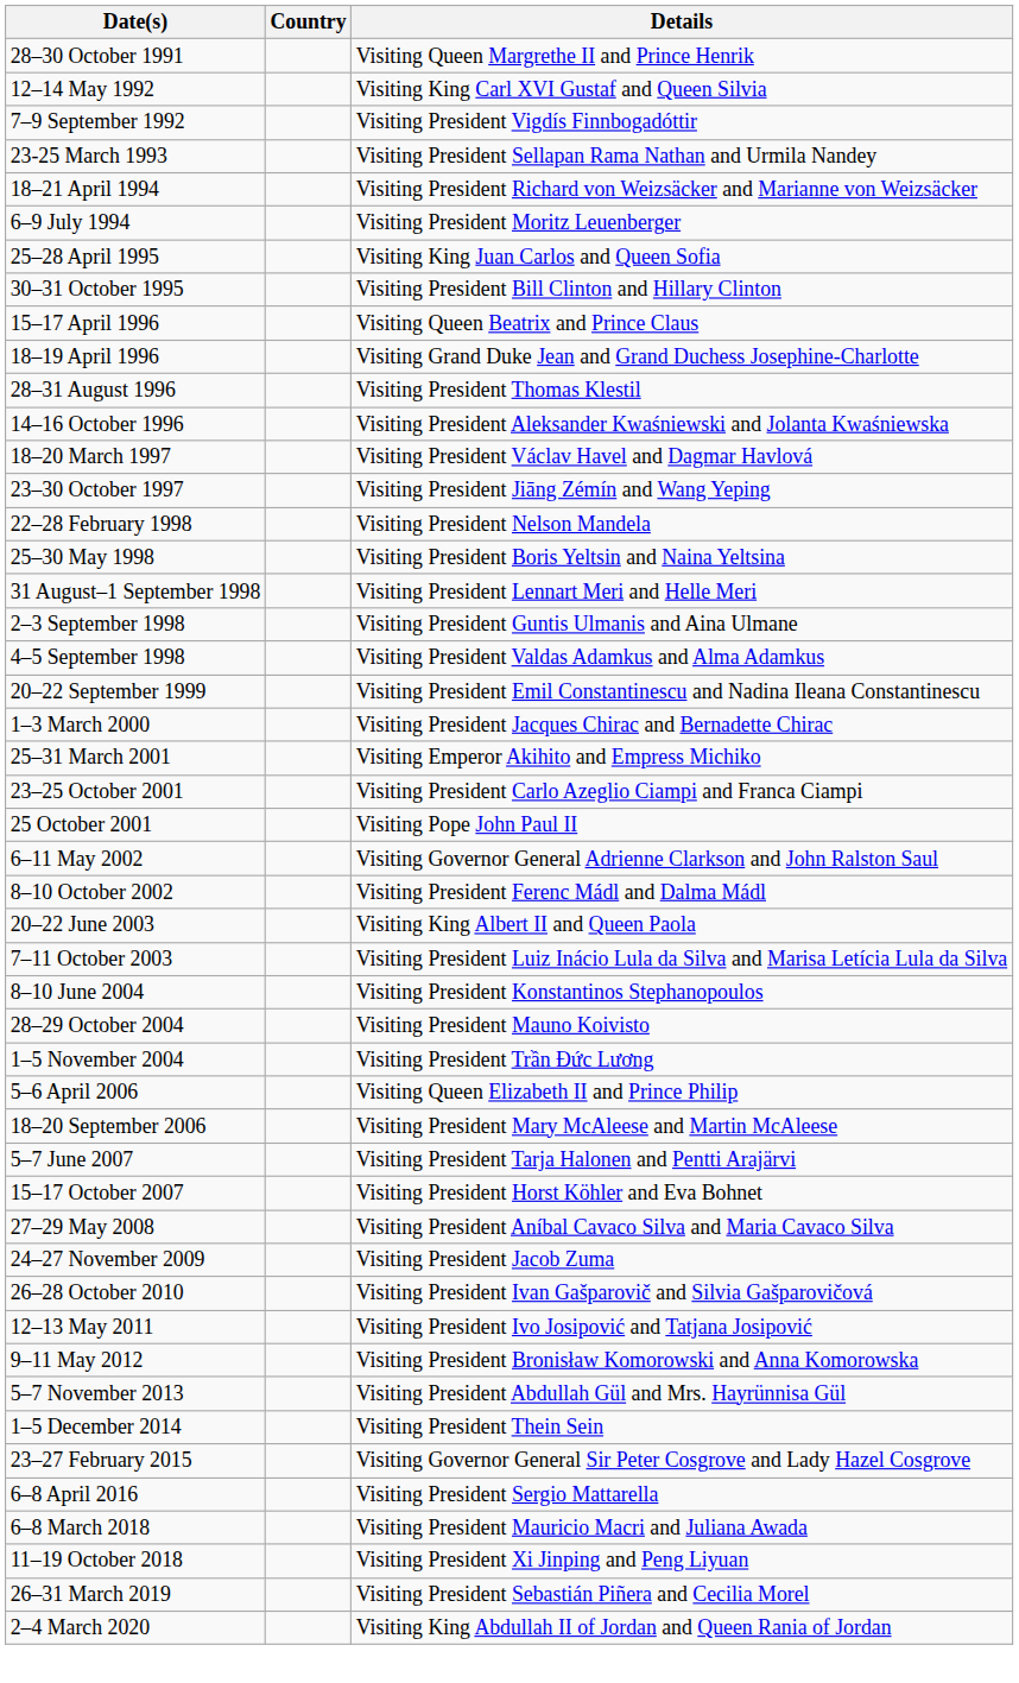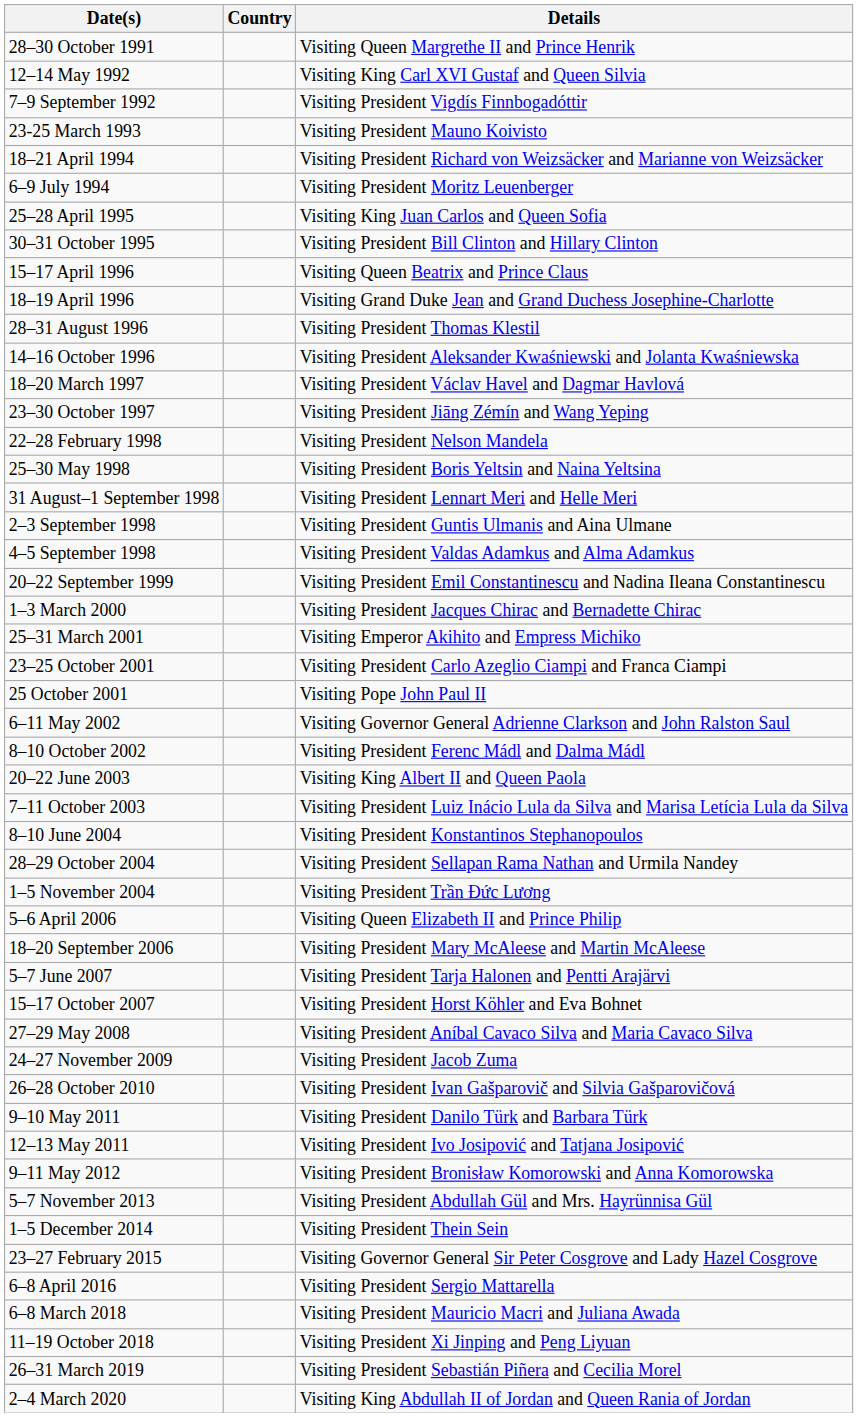 <table class="wikitable">
 <tr>
 <th>Date(s)</th>
 <th>Country</th>
 <th>Details</th>
 </tr>
 <tr>
 <td>28–30 October 1991</td>
 <td></td>
 <td>Visiting Queen <a href='#'>Margrethe II</a> and <a href='#'>Prince Henrik</a></td>
 </tr>
 <tr>
 <td>12–14 May 1992</td>
 <td></td>
 <td>Visiting King <a href='#'>Carl XVI Gustaf</a> and <a href='#'>Queen Silvia</a></td>
 </tr>
 <tr>
 <td>7–9 September 1992</td>
 <td></td>
 <td>Visiting President <a href='#'>Vigdís Finnbogadóttir</a></td>
 </tr>
 <tr>
 <td>23-25 March 1993</td>
 <td></td>
-<td>Visiting President <a href='#'>Sellapan Rama Nathan</a> and Urmila Nandey</td>
+<td>Visiting  President <a href='#'>Mauno Koivisto</a></td>
 </tr>
 <tr>
 <td>18–21 April 1994</td>
 <td></td>
 <td>Visiting President <a href='#'>Richard von Weizsäcker</a> and <a href='#'>Marianne von Weizsäcker</a></td>
 </tr>
 <tr>
 <td>6–9 July 1994</td>
 <td></td>
 <td>Visiting President <a href='#'>Moritz Leuenberger</a></td>
 </tr>
 <tr>
 <td>25–28 April 1995</td>
 <td></td>
 <td>Visiting King <a href='#'>Juan Carlos</a> and <a href='#'>Queen Sofia</a></td>
 </tr>
 <tr>
 <td>30–31 October 1995</td>
 <td></td>
 <td>Visiting President <a href='#'>Bill Clinton</a> and <a href='#'>Hillary Clinton</a></td>
 </tr>
 <tr>
 <td>15–17 April 1996</td>
 <td></td>
 <td>Visiting Queen <a href='#'>Beatrix</a> and <a href='#'>Prince Claus</a></td>
 </tr>
 <tr>
 <td>18–19 April 1996</td>
 <td></td>
 <td>Visiting Grand Duke <a href='#'>Jean</a> and <a href='#'>Grand Duchess Josephine-Charlotte</a></td>
 </tr>
 <tr>
 <td>28–31 August 1996</td>
 <td></td>
 <td>Visiting President <a href='#'>Thomas Klestil</a></td>
 </tr>
 <tr>
 <td>14–16 October 1996</td>
 <td></td>
 <td>Visiting President <a href='#'>Aleksander Kwaśniewski</a> and <a href='#'>Jolanta Kwaśniewska</a></td>
 </tr>
 <tr>
 <td>18–20 March 1997</td>
 <td></td>
 <td>Visiting President <a href='#'>Václav Havel</a> and <a href='#'>Dagmar Havlová</a></td>
 </tr>
 <tr>
 <td>23–30 October 1997</td>
 <td></td>
 <td>Visiting President <a href='#'>Jiāng Zémín</a> and <a href='#'>Wang Yeping</a></td>
 </tr>
 <tr>
 <td>22–28 February 1998</td>
 <td></td>
 <td>Visiting President <a href='#'>Nelson Mandela</a></td>
 </tr>
 <tr>
 <td>25–30 May 1998</td>
 <td></td>
 <td>Visiting President <a href='#'>Boris Yeltsin</a> and <a href='#'>Naina Yeltsina</a></td>
 </tr>
 <tr>
 <td>31 August–1 September 1998</td>
 <td></td>
 <td>Visiting President <a href='#'>Lennart Meri</a> and <a href='#'>Helle Meri</a></td>
 </tr>
 <tr>
 <td>2–3 September 1998</td>
 <td></td>
 <td>Visiting President <a href='#'>Guntis Ulmanis</a> and Aina Ulmane</td>
 </tr>
 <tr>
 <td>4–5 September 1998</td>
 <td></td>
 <td>Visiting President <a href='#'>Valdas Adamkus</a> and <a href='#'>Alma Adamkus</a></td>
 </tr>
 <tr>
 <td>20–22 September 1999</td>
 <td></td>
 <td>Visiting President <a href='#'>Emil Constantinescu</a> and Nadina Ileana Constantinescu</td>
 </tr>
 <tr>
 <td>1–3 March 2000</td>
 <td></td>
 <td>Visiting President <a href='#'>Jacques Chirac</a> and <a href='#'>Bernadette Chirac</a></td>
 </tr>
 <tr>
 <td>25–31 March 2001</td>
 <td></td>
 <td>Visiting Emperor <a href='#'>Akihito</a> and <a href='#'>Empress Michiko</a></td>
 </tr>
 <tr>
 <td>23–25 October 2001</td>
 <td></td>
 <td>Visiting President <a href='#'>Carlo Azeglio Ciampi</a> and Franca Ciampi</td>
 </tr>
 <tr>
 <td>25 October 2001</td>
 <td></td>
 <td>Visiting Pope <a href='#'>John Paul II</a></td>
 </tr>
 <tr>
 <td>6–11 May 2002</td>
 <td></td>
 <td>Visiting Governor General <a href='#'>Adrienne Clarkson</a> and <a href='#'>John Ralston Saul</a></td>
 </tr>
 <tr>
 <td>8–10 October 2002</td>
 <td></td>
 <td>Visiting President <a href='#'>Ferenc Mádl</a> and <a href='#'>Dalma Mádl</a></td>
 </tr>
 <tr>
 <td>20–22 June 2003</td>
 <td></td>
 <td>Visiting King <a href='#'>Albert II</a> and <a href='#'>Queen Paola</a></td>
 </tr>
 <tr>
 <td>7–11 October 2003</td>
 <td></td>
 <td>Visiting President <a href='#'>Luiz Inácio Lula da Silva</a> and <a href='#'>Marisa Letícia Lula da Silva</a></td>
 </tr>
 <tr>
 <td>8–10 June 2004</td>
 <td></td>
 <td>Visiting President <a href='#'>Konstantinos Stephanopoulos</a></td>
 </tr>
 <tr>
 <td>28–29 October 2004</td>
 <td></td>
-<td>Visiting  President <a href='#'>Mauno Koivisto</a></td>
+<td>Visiting President <a href='#'>Sellapan Rama Nathan</a> and Urmila Nandey</td>
 </tr>
 <tr>
 <td>1–5 November 2004</td>
 <td></td>
 <td>Visiting President <a href='#'>Trần Đức Lương</a></td>
 </tr>
 <tr>
 <td>5–6 April 2006</td>
 <td></td>
 <td>Visiting Queen <a href='#'>Elizabeth II</a> and <a href='#'>Prince Philip</a></td>
 </tr>
 <tr>
 <td>18–20 September 2006</td>
 <td></td>
 <td>Visiting President <a href='#'>Mary McAleese</a> and <a href='#'>Martin McAleese</a></td>
 </tr>
 <tr>
 <td>5–7 June 2007</td>
 <td></td>
 <td>Visiting President <a href='#'>Tarja Halonen</a> and <a href='#'>Pentti Arajärvi</a></td>
 </tr>
 <tr>
 <td>15–17 October 2007</td>
 <td></td>
 <td>Visiting President <a href='#'>Horst Köhler</a> and Eva Bohnet</td>
 </tr>
 <tr>
 <td>27–29 May 2008</td>
 <td></td>
 <td>Visiting President <a href='#'>Aníbal Cavaco Silva</a> and <a href='#'>Maria Cavaco Silva</a></td>
 </tr>
 <tr>
 <td>24–27 November 2009</td>
 <td></td>
 <td>Visiting President <a href='#'>Jacob Zuma</a></td>
 </tr>
 <tr>
 <td>26–28 October 2010</td>
 <td></td>
 <td>Visiting President <a href='#'>Ivan Gašparovič</a> and <a href='#'>Silvia Gašparovičová</a></td>
+</tr>
+<tr>
+<td>9–10 May 2011</td>
+<td></td>
+<td>Visiting President <a href='#'>Danilo Türk</a> and <a href='#'>Barbara Türk</a></td>
 </tr>
 <tr>
 <td>12–13 May 2011</td>
 <td></td>
 <td>Visiting President <a href='#'>Ivo Josipović</a> and <a href='#'>Tatjana Josipović</a></td>
 </tr>
 <tr>
 <td>9–11 May 2012</td>
 <td></td>
 <td>Visiting President <a href='#'>Bronisław Komorowski</a> and <a href='#'>Anna Komorowska</a></td>
 </tr>
 <tr>
 <td>5–7 November 2013</td>
 <td></td>
 <td>Visiting President <a href='#'>Abdullah Gül</a> and Mrs. <a href='#'>Hayrünnisa Gül</a></td>
 </tr>
 <tr>
 <td>1–5 December 2014</td>
 <td></td>
 <td>Visiting President <a href='#'>Thein Sein</a></td>
 </tr>
 <tr>
 <td>23–27 February 2015</td>
 <td></td>
 <td>Visiting Governor General <a href='#'>Sir Peter Cosgrove</a> and Lady  <a href='#'>Hazel Cosgrove</a></td>
 </tr>
 <tr>
 <td>6–8 April 2016</td>
 <td></td>
 <td>Visiting President <a href='#'>Sergio Mattarella</a></td>
 </tr>
 <tr>
 <td>6–8 March 2018</td>
 <td></td>
 <td>Visiting President <a href='#'>Mauricio Macri</a> and <a href='#'>Juliana Awada</a></td>
 </tr>
 <tr>
 <td>11–19 October 2018</td>
 <td></td>
 <td>Visiting President <a href='#'>Xi Jinping</a> and <a href='#'>Peng Liyuan</a></td>
 </tr>
 <tr>
 <td>26–31 March 2019</td>
 <td></td>
 <td>Visiting President <a href='#'>Sebastián Piñera</a> and <a href='#'>Cecilia Morel</a></td>
 </tr>
 <tr>
 <td>2–4 March 2020</td>
 <td></td>
 <td>Visiting King <a href='#'>Abdullah II of Jordan</a> and <a href='#'>Queen Rania of Jordan</a></td>
 </tr>
 </table>
